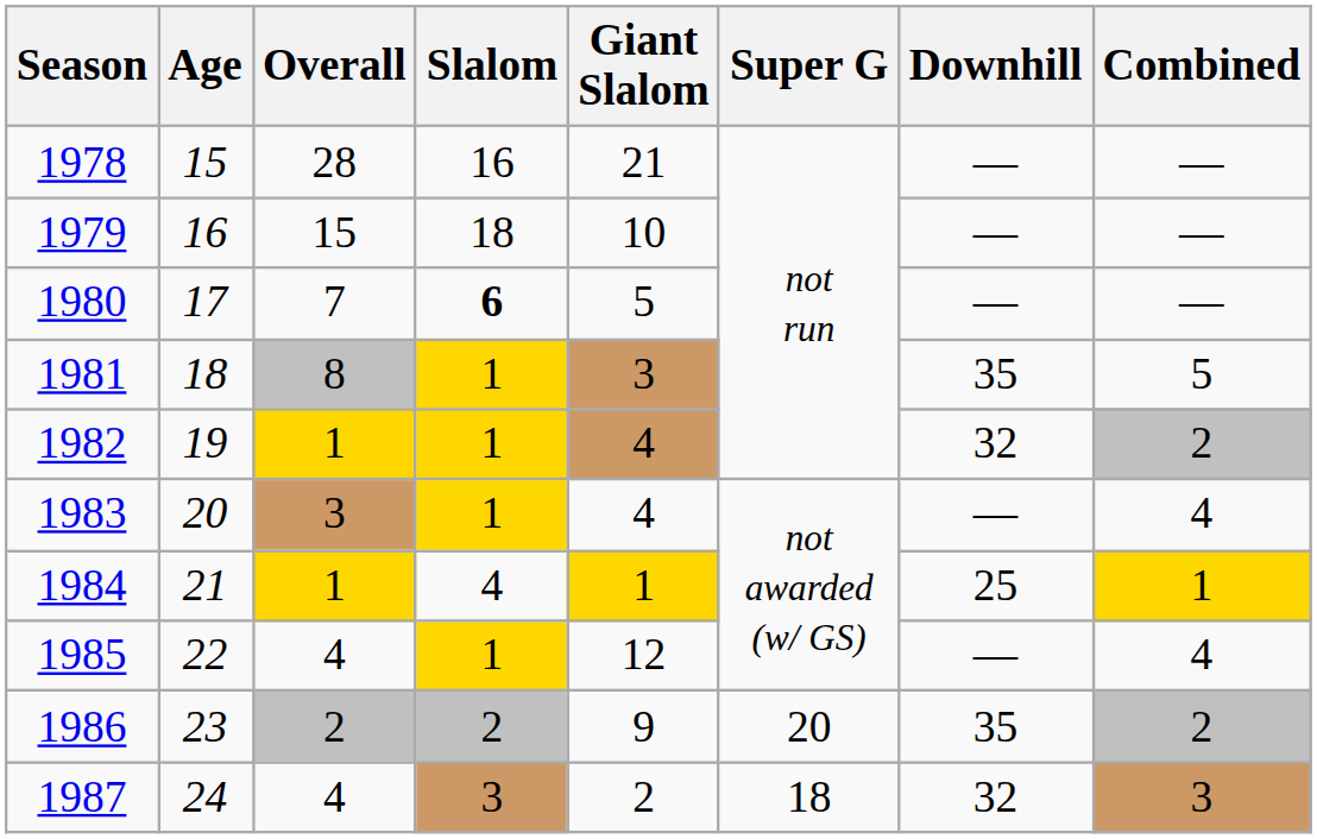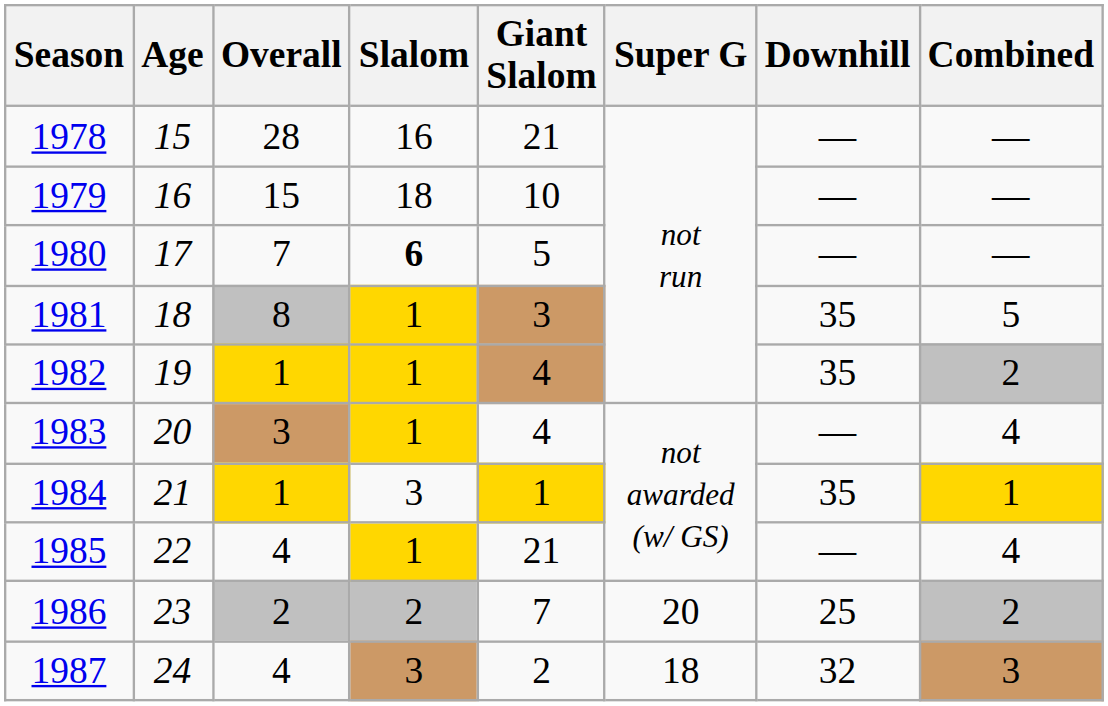 <table class=wikitable style="text-align:center">
 <tr>
 <th>Season</th>
 <th>Age</th>
 <th>Overall</th>
 <th>Slalom</th>
 <th>Giant<br>Slalom</th>
 <th>Super G</th>
 <th>Downhill</th>
 <th>Combined</th>
 </tr>
 <tr>
 <td><a href='#'>1978</a></td>
 <td><em>15</em></td>
 <td>28</td>
 <td>16</td>
 <td>21</td>
 <td rowspan=5><small><em>not<br>run</em></small></td>
 <td>—</td>
 <td>—</td>
 </tr>
 <tr>
 <td><a href='#'>1979</a></td>
 <td><em>16</em></td>
 <td>15</td>
 <td>18</td>
 <td>10</td>
 <td>—</td>
 <td>—</td>
 </tr>
 <tr>
 <td><a href='#'>1980</a></td>
 <td><em>17</em></td>
 <td>7</td>
 <td><strong>6</strong></td>
 <td>5</td>
 <td>—</td>
 <td>—</td>
 </tr>
 <tr>
 <td><a href='#'>1981</a></td>
 <td><em>18</em></td>
 <td style="background:silver;">8</td>
 <td style="background:gold;">1</td>
 <td style="background:#c96;">3</td>
 <td>35</td>
 <td>5</td>
 </tr>
 <tr>
 <td><a href='#'>1982</a></td>
 <td><em>19</em></td>
 <td style="background:gold;">1</td>
 <td style="background:gold;">1</td>
 <td style="background:#c96;">4</td>
-<td>32</td>
+<td>35</td>
 <td style="background:silver;">2</td>
 </tr>
 <tr>
 <td><a href='#'>1983</a></td>
 <td><em>20</em></td>
 <td style="background:#c96;">3</td>
 <td style="background:gold">1</td>
 <td>4</td>
 <td rowspan=3><small><em>not<br>awarded<br>(w/ GS)</em></small></td>
 <td>—</td>
 <td>4</td>
 </tr>
 <tr>
 <td><a href='#'>1984</a></td>
 <td><em>21</em></td>
 <td style="background:gold">1</td>
-<td>4</td>
+<td>3</td>
 <td style="background:gold">1</td>
-<td>25</td>
+<td>35</td>
 <td style="background:gold">1</td>
 </tr>
 <tr>
 <td><a href='#'>1985</a></td>
 <td><em>22</em></td>
 <td>4</td>
 <td style="background:gold">1</td>
-<td>12</td>
+<td>21</td>
 <td>—</td>
 <td>4</td>
 </tr>
 <tr>
 <td><a href='#'>1986</a></td>
 <td><em>23</em></td>
 <td style="background:silver;">2</td>
 <td style="background:silver;">2</td>
-<td>9</td>
+<td>7</td>
 <td>20</td>
-<td>35</td>
+<td>25</td>
 <td style="background:silver;">2</td>
 </tr>
 <tr>
 <td><a href='#'>1987</a></td>
 <td><em>24</em></td>
 <td>4</td>
 <td style="background:#c96;">3</td>
 <td>2</td>
 <td>18</td>
 <td>32</td>
 <td style="background:#c96;">3</td>
 </tr>
 </table>
